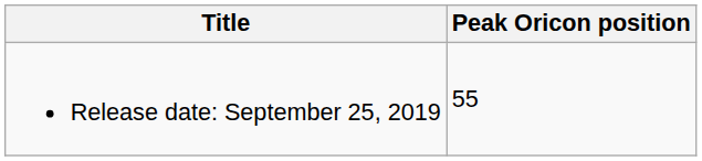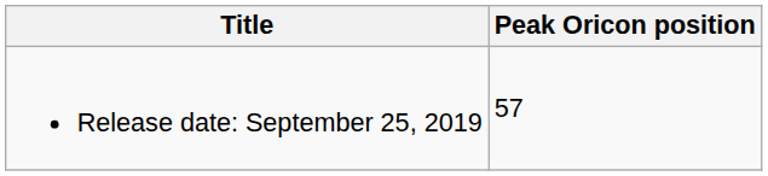 <table class="wikitable">
 <tr>
 <th>Title</th>
 <th>Peak Oricon position</th>
 </tr>
 <tr>
 <td><br><ul><li>Release date: September 25, 2019</li></ul></td>
-<td>55</td>
+<td>57</td>
 </tr>
 </table>
